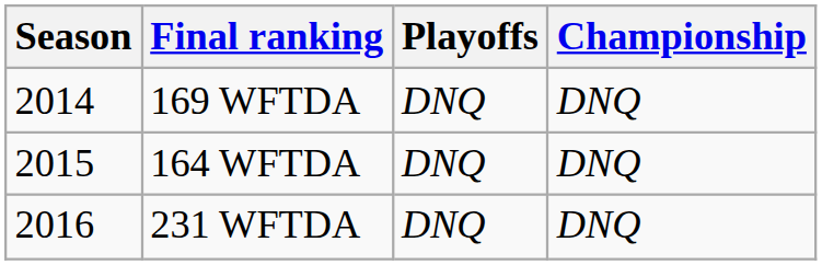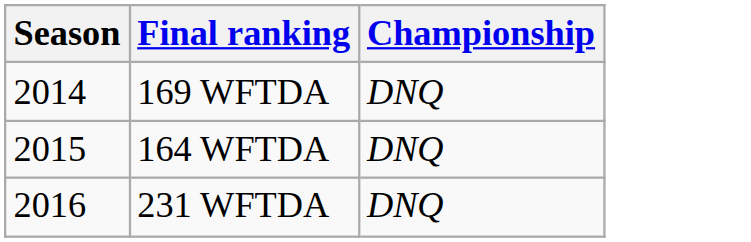 <table class="wikitable sortable">
 <tr>
 <th>Season</th>
 <th><a href='#'>Final ranking</a></th>
-<th>Playoffs</th>
 <th><a href='#'>Championship</a></th>
 </tr>
 <tr>
 <td>2014</td>
 <td>169 WFTDA</td>
 <td><em>DNQ</em></td>
-<td><em>DNQ</em></td>
 </tr>
 <tr>
 <td>2015</td>
 <td>164 WFTDA</td>
-<td><em>DNQ</em></td>
 <td><em>DNQ</em></td>
 </tr>
 <tr>
 <td>2016</td>
 <td>231 WFTDA</td>
 <td><em>DNQ</em></td>
-<td><em>DNQ</em></td>
 </tr>
 </table>
